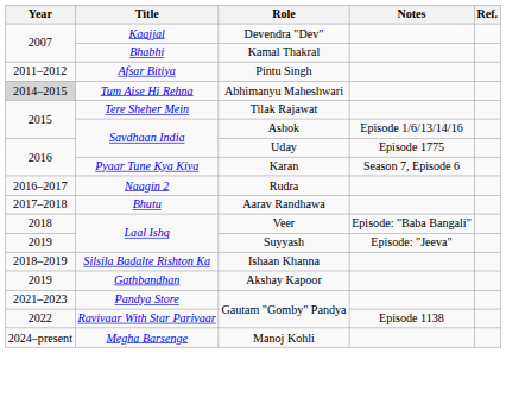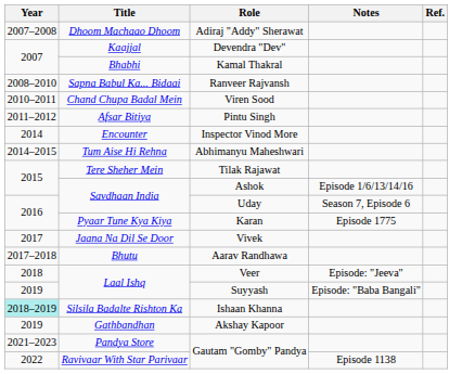 <table class="wikitable sortable" style="text-align:center">
 <tr>
 <th>Year</th>
 <th>Title</th>
 <th>Role</th>
 <th>Notes</th>
 <th class="unsortable">Ref.</th>
+</tr>
+<tr>
+<td>2007–2008</td>
+<td><em><a href='#'>Dhoom Machaao Dhoom</a></em></td>
+<td>Adiraj "Addy" Sherawat</td>
+<td></td>
+<td></td>
 </tr>
 <tr>
 <td rowspan="2">2007</td>
 <td><em><a href='#'>Kaajjal</a></em></td>
 <td>Devendra "Dev"</td>
 <td></td>
 <td></td>
 </tr>
 <tr>
 <td><em><a href='#'>Bhabhi</a></em></td>
 <td>Kamal Thakral</td>
 <td></td>
 <td></td>
 </tr>
 <tr>
+<td>2008–2010</td>
+<td><em><a href='#'>Sapna Babul Ka... Bidaai</a></em></td>
+<td>Ranveer Rajvansh</td>
+<td></td>
+<td></td>
+</tr>
+<tr>
+<td>2010–2011</td>
+<td><em><a href='#'>Chand Chupa Badal Mein</a></em></td>
+<td>Viren Sood</td>
+<td></td>
+<td></td>
+</tr>
+<tr>
 <td>2011–2012</td>
 <td><em><a href='#'>Afsar Bitiya</a></em></td>
 <td>Pintu Singh</td>
 <td></td>
 <td></td>
 </tr>
 <tr>
-<td style="background: lightgrey;">2014–2015</td>
+<td>2014</td>
+<td><a href='#'><em>Encounter</em></a></td>
+<td>Inspector Vinod More</td>
+<td></td>
+<td></td>
+</tr>
+<tr>
+<td>2014–2015</td>
 <td><em><a href='#'>Tum Aise Hi Rehna</a></em></td>
 <td>Abhimanyu Maheshwari</td>
 <td></td>
 <td></td>
 </tr>
 <tr>
 <td rowspan="2">2015</td>
 <td><em><a href='#'>Tere Sheher Mein</a></em></td>
 <td>Tilak Rajawat</td>
 <td></td>
 <td></td>
 </tr>
 <tr>
 <td rowspan="2"><em><a href='#'>Savdhaan India</a></em></td>
 <td>Ashok</td>
 <td>Episode 1/6/13/14/16</td>
 <td></td>
 </tr>
 <tr>
 <td rowspan="2">2016</td>
 <td>Uday</td>
-<td>Episode 1775</td>
+<td>Season 7, Episode 6</td>
 <td></td>
 </tr>
 <tr>
 <td><em><a href='#'>Pyaar Tune Kya Kiya</a></em></td>
 <td>Karan</td>
-<td>Season 7, Episode 6</td>
+<td>Episode 1775</td>
 <td></td>
 </tr>
 <tr>
-<td>2016–2017</td>
-<td><em><a href='#'>Naagin 2</a></em></td>
-<td>Rudra</td>
+<td>2017</td>
+<td><em><a href='#'>Jaana Na Dil Se Door</a></em></td>
+<td>Vivek</td>
 <td></td>
 <td></td>
 </tr>
 <tr>
 <td>2017–2018</td>
 <td><em><a href='#'>Bhutu</a></em></td>
 <td>Aarav Randhawa</td>
 <td></td>
 <td></td>
 </tr>
 <tr>
 <td>2018</td>
 <td rowspan="2"><em><a href='#'>Laal Ishq</a></em></td>
 <td>Veer</td>
-<td>Episode: "Baba Bangali"</td>
+<td>Episode: "Jeeva"</td>
 <td></td>
 </tr>
 <tr>
 <td>2019</td>
 <td>Suyyash</td>
-<td>Episode: "Jeeva"</td>
+<td>Episode: "Baba Bangali"</td>
 <td></td>
 </tr>
 <tr>
-<td>2018–2019</td>
+<td style="background: paleturquoise;">2018–2019</td>
 <td><em><a href='#'>Silsila Badalte Rishton Ka</a></em></td>
 <td>Ishaan Khanna</td>
 <td></td>
 <td></td>
 </tr>
 <tr>
 <td>2019</td>
 <td><em><a href='#'>Gathbandhan</a></em></td>
 <td>Akshay Kapoor</td>
 <td></td>
 <td></td>
 </tr>
 <tr>
 <td>2021–2023</td>
 <td><em><a href='#'>Pandya Store</a></em></td>
 <td rowspan="2">Gautam "Gomby" Pandya</td>
 <td></td>
 <td></td>
 </tr>
 <tr>
 <td>2022</td>
 <td><em><a href='#'>Ravivaar With Star Parivaar</a></em></td>
 <td>Episode 1138</td>
 <td></td>
 </tr>
-<tr>
-<td>2024–present</td>
-<td><em><a href='#'>Megha Barsenge</a></em></td>
-<td>Manoj Kohli</td>
-<td></td>
-<td></td>
-</tr>
 </table>
